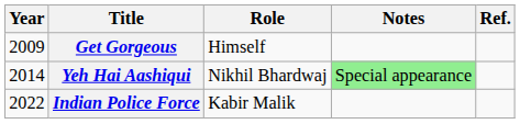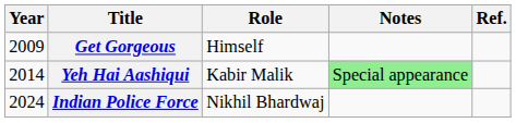 <table class="wikitable sortable plainrowheaders">
 <tr style="text-align:center;">
 <th scope="col">Year</th>
 <th scope="col">Title</th>
 <th scope="col">Role</th>
 <th class="unsortable" scope="col">Notes</th>
 <th scope="col">Ref.</th>
 </tr>
 <tr>
 <td>2009</td>
 <th scope="row"><em><a href='#'>Get Gorgeous</a></em></th>
 <td>Himself</td>
 <td></td>
 <td></td>
 </tr>
 <tr>
 <td>2014</td>
 <th scope="row"><em><a href='#'>Yeh Hai Aashiqui</a></em></th>
-<td>Nikhil Bhardwaj</td>
+<td>Kabir Malik</td>
 <td style="background: lightgreen;">Special appearance</td>
 <td></td>
 </tr>
 <tr>
-<td>2022</td>
+<td>2024</td>
 <th scope="row"><em><a href='#'>Indian Police Force</a></em></th>
-<td>Kabir Malik</td>
+<td>Nikhil Bhardwaj</td>
 <td></td>
 <td></td>
 </tr>
 </table>
